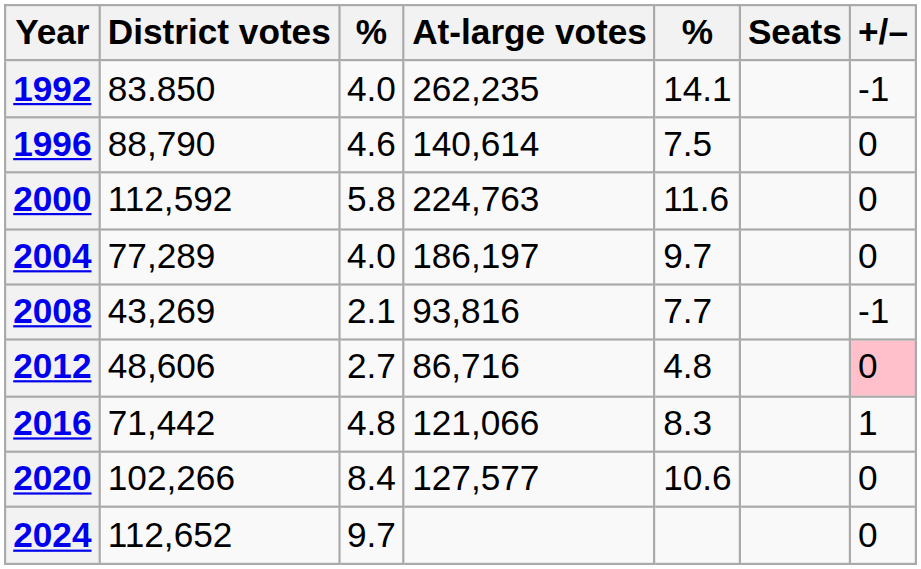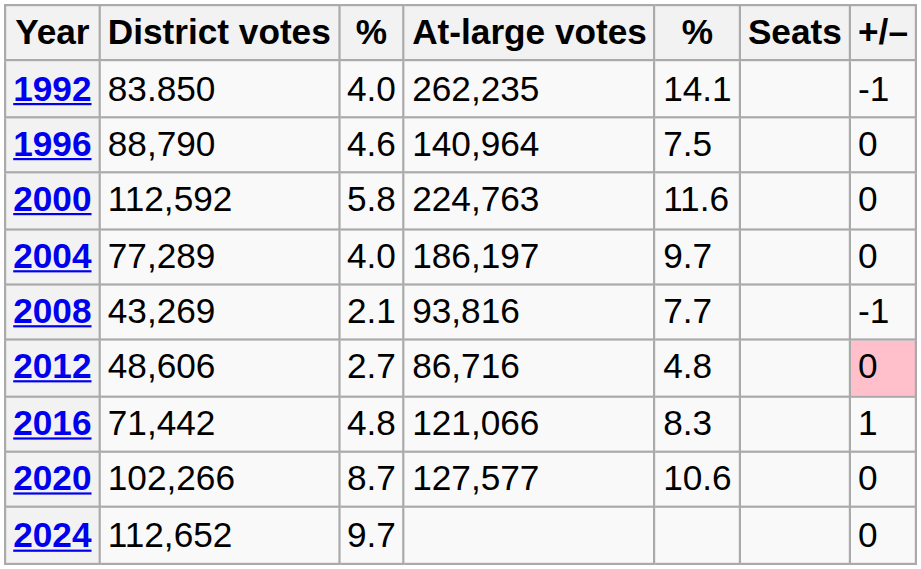 <table class=wikitable>
 <tr>
 <th>Year</th>
 <th>District votes</th>
 <th>%</th>
 <th>At-large votes</th>
 <th>%</th>
 <th>Seats</th>
 <th>+/–</th>
 </tr>
 <tr>
 <th><a href='#'>1992</a></th>
 <td>83.850</td>
 <td>4.0</td>
 <td>262,235</td>
 <td>14.1</td>
 <td></td>
 <td> -1</td>
 </tr>
 <tr>
 <th><a href='#'>1996</a></th>
 <td>88,790</td>
 <td>4.6</td>
-<td>140,614</td>
+<td>140,964</td>
 <td>7.5</td>
 <td></td>
 <td> 0</td>
 </tr>
 <tr>
 <th><a href='#'>2000</a></th>
 <td>112,592</td>
 <td>5.8</td>
 <td>224,763</td>
 <td>11.6</td>
 <td></td>
 <td> 0</td>
 </tr>
 <tr>
 <th><a href='#'>2004</a></th>
 <td>77,289</td>
 <td>4.0</td>
 <td>186,197</td>
 <td>9.7</td>
 <td></td>
 <td> 0</td>
 </tr>
 <tr>
 <th><a href='#'>2008</a></th>
 <td>43,269</td>
 <td>2.1</td>
 <td>93,816</td>
 <td>7.7</td>
 <td></td>
 <td> -1</td>
 </tr>
 <tr>
 <th><a href='#'>2012</a></th>
 <td>48,606</td>
 <td>2.7</td>
 <td>86,716</td>
 <td>4.8</td>
 <td></td>
 <td style="background: pink;"> 0</td>
 </tr>
 <tr>
 <th><a href='#'>2016</a></th>
 <td>71,442</td>
 <td>4.8</td>
 <td>121,066</td>
 <td>8.3</td>
 <td></td>
 <td> 1</td>
 </tr>
 <tr>
 <th><a href='#'>2020</a></th>
 <td>102,266</td>
-<td>8.4</td>
+<td>8.7</td>
 <td>127,577</td>
 <td>10.6</td>
 <td></td>
 <td> 0</td>
 </tr>
 <tr>
 <th><a href='#'>2024</a></th>
 <td>112,652</td>
 <td>9.7</td>
 <td></td>
 <td></td>
 <td></td>
 <td> 0</td>
 </tr>
 </table>
